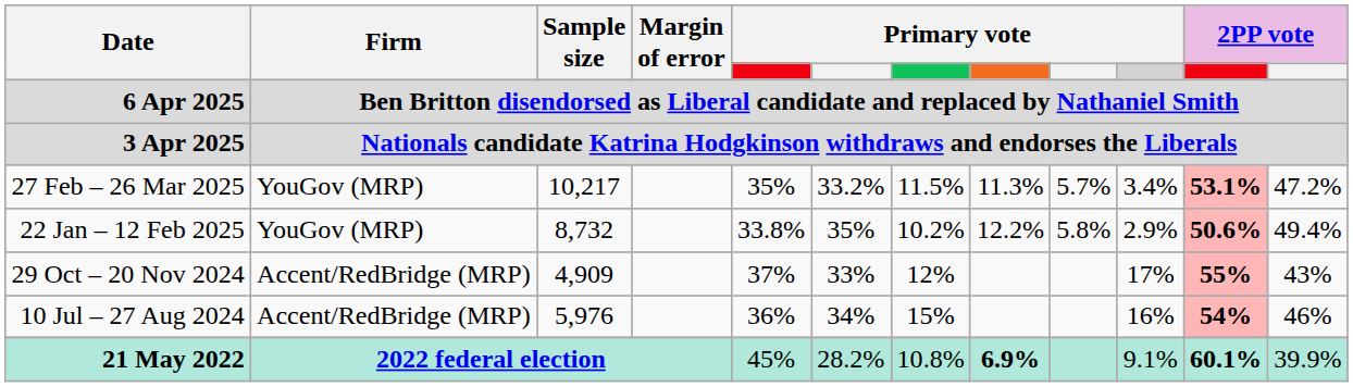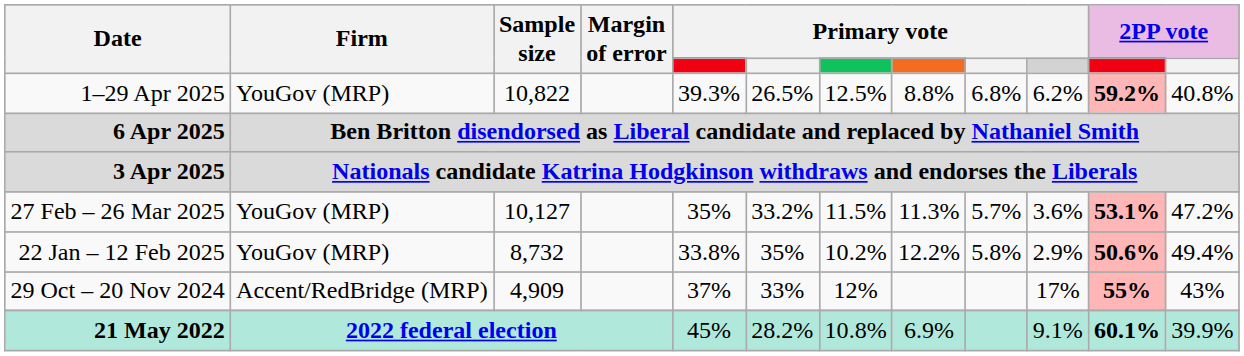 <table class="nowrap wikitable tpl-blanktable" style=text-align:center;font-size:90%>
 <tr>
 <th rowspan=2>Date</th>
 <th rowspan=2>Firm</th>
 <th rowspan=2>Sample<br>size</th>
 <th rowspan=2>Margin<br>of error</th>
 <th colspan=6>Primary vote</th>
 <th colspan=2 class=unsortable style=background:#ebbce3><a href='#'>2PP vote</a></th>
 </tr>
 <tr>
 <th class="unsortable" style="background:#F00011"></th>
 <th class="unsortable" style=background:></th>
 <th class=unsortable style=background:#10C25B></th>
 <th class=unsortable style=background:#f36c21></th>
 <th class=unsortable style=background:></th>
 <th class=unsortable style=background:lightgray></th>
 <th class="unsortable" style="background:#F00011"></th>
 <th class="unsortable" style=background:></th>
 </tr>
+<tr>
+<td align=right>1–29 Apr 2025</td>
+<td align=left>YouGov (MRP)</td>
+<td>10,822</td>
+<td></td>
+<td>39.3%</td>
+<td>26.5%</td>
+<td>12.5%</td>
+<td>8.8%</td>
+<td>6.8%</td>
+<td>6.2%</td>
+<th style=background:#FFB6B6>59.2%</th>
+<td>40.8%</td>
+</tr>
 <tr style=background:#DADADA;font-weight:bold>
 <td style=text-align:right data-sort-value=13-April-2024>6 Apr 2025</td>
 <td colspan=11>Ben Britton <a href='#'>disendorsed</a> as <a href='#'>Liberal</a> candidate and replaced by <a href='#'>Nathaniel Smith</a></td>
 </tr>
 <tr style=background:#DADADA;font-weight:bold>
 <td style=text-align:right data-sort-value=13-April-2024>3 Apr 2025</td>
 <td colspan=11><a href='#'>Nationals</a> candidate <a href='#'>Katrina Hodgkinson</a> <a href='#'>withdraws</a> and endorses the <a href='#'>Liberals</a></td>
 </tr>
 <tr>
 <td align=right>27 Feb – 26 Mar 2025</td>
 <td align=left>YouGov (MRP)</td>
-<td>10,217</td>
+<td>10,127</td>
 <td></td>
 <td>35%</td>
 <td>33.2%</td>
 <td>11.5%</td>
 <td>11.3%</td>
 <td>5.7%</td>
-<td>3.4%</td>
+<td>3.6%</td>
 <th style=background:#FFB6B6>53.1%</th>
 <td>47.2%</td>
 </tr>
 <tr>
 <td align=right>22 Jan – 12 Feb 2025</td>
 <td align=left>YouGov (MRP)</td>
 <td>8,732</td>
 <td></td>
 <td>33.8%</td>
 <td>35%</td>
 <td>10.2%</td>
 <td>12.2%</td>
 <td>5.8%</td>
 <td>2.9%</td>
 <th style=background:#FFB6B6>50.6%</th>
 <td>49.4%</td>
 </tr>
 <tr>
 <td align=right>29 Oct – 20 Nov 2024</td>
 <td align=left>Accent/RedBridge (MRP)</td>
 <td>4,909</td>
 <td></td>
 <td>37%</td>
 <td>33%</td>
 <td>12%</td>
 <td></td>
 <td></td>
 <td>17%</td>
 <th style=background:#FFB6B6>55%</th>
 <td>43%</td>
 </tr>
 <tr>
-<td align=right>10 Jul – 27 Aug 2024</td>
-<td align=left>Accent/RedBridge (MRP)</td>
-<td>5,976</td>
-<td></td>
-<td>36%</td>
-<td>34%</td>
-<td>15%</td>
-<td></td>
-<td></td>
-<td>16%</td>
-<th style=background:#FFB6B6>54%</th>
-<td>46%</td>
-</tr>
-<tr>
 </tr>
 <tr style="background:#b0e9db">
 <td style="text-align:right" data-sort-value="21-May-2022"><strong>21 May 2022</strong></td>
 <td colspan="3" style="text-align:center"><strong><a href='#'>2022 federal election</a></strong></td>
 <td>45%</td>
 <td>28.2%</td>
 <td>10.8%</td>
-<td><strong>6.9%</strong></td>
+<td>6.9%</td>
 <td></td>
 <td>9.1%</td>
 <td><strong>60.1%</strong></td>
 <td>39.9%</td>
 </tr>
 </table>
